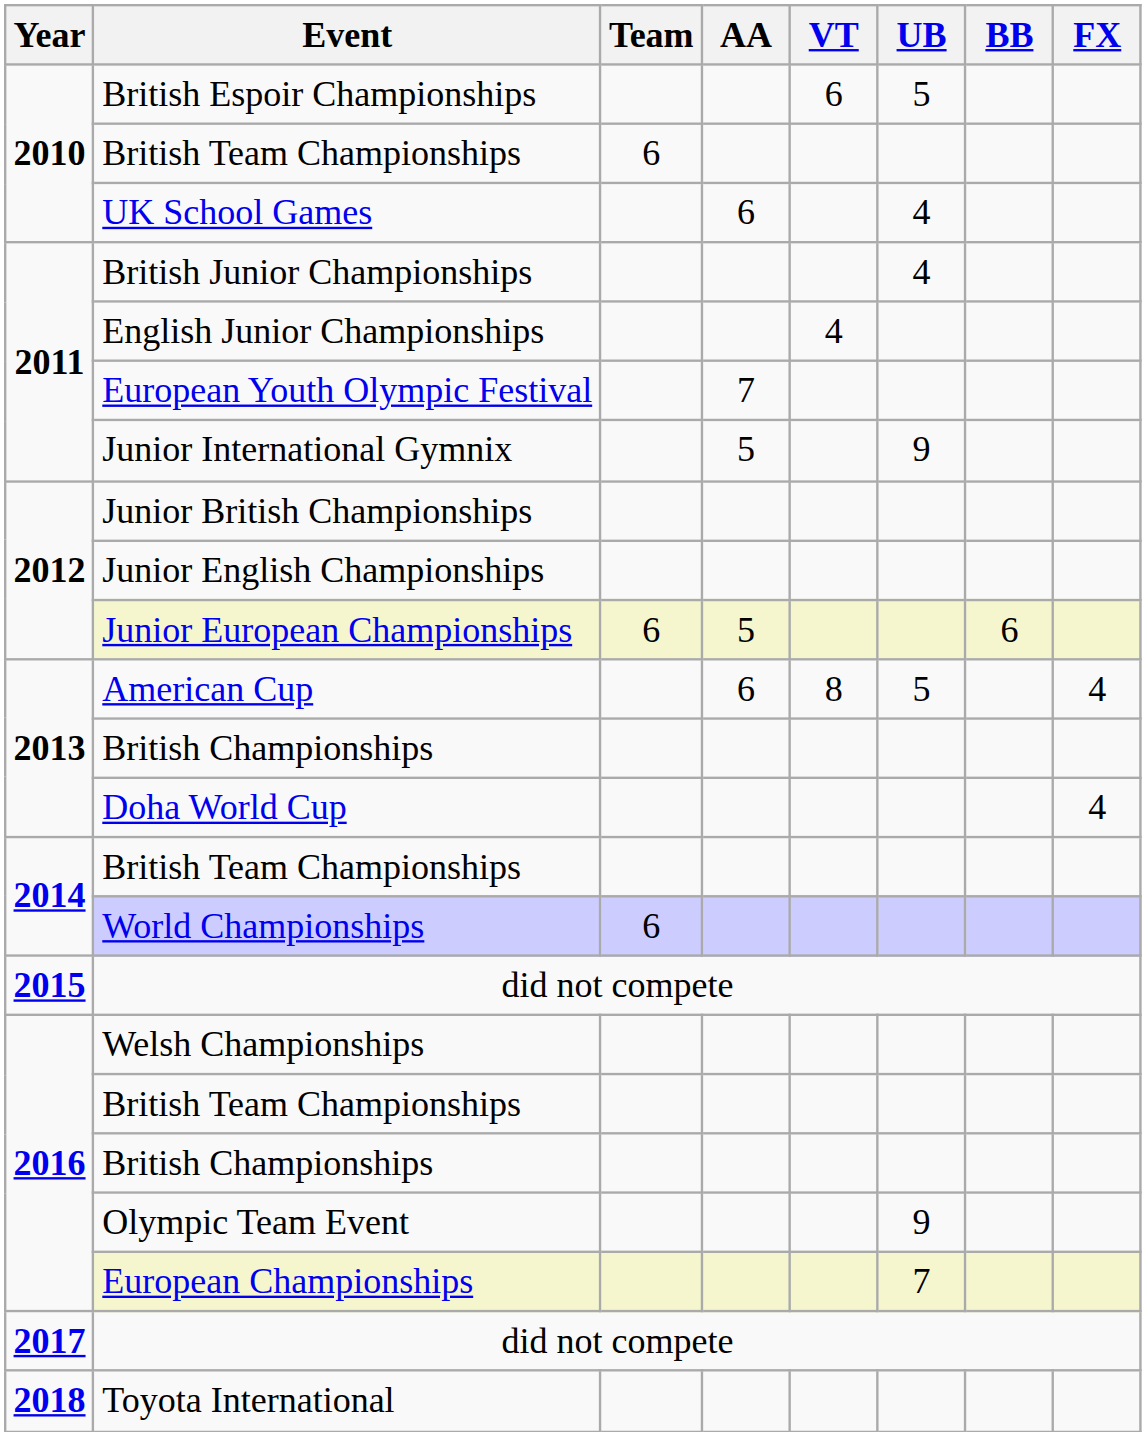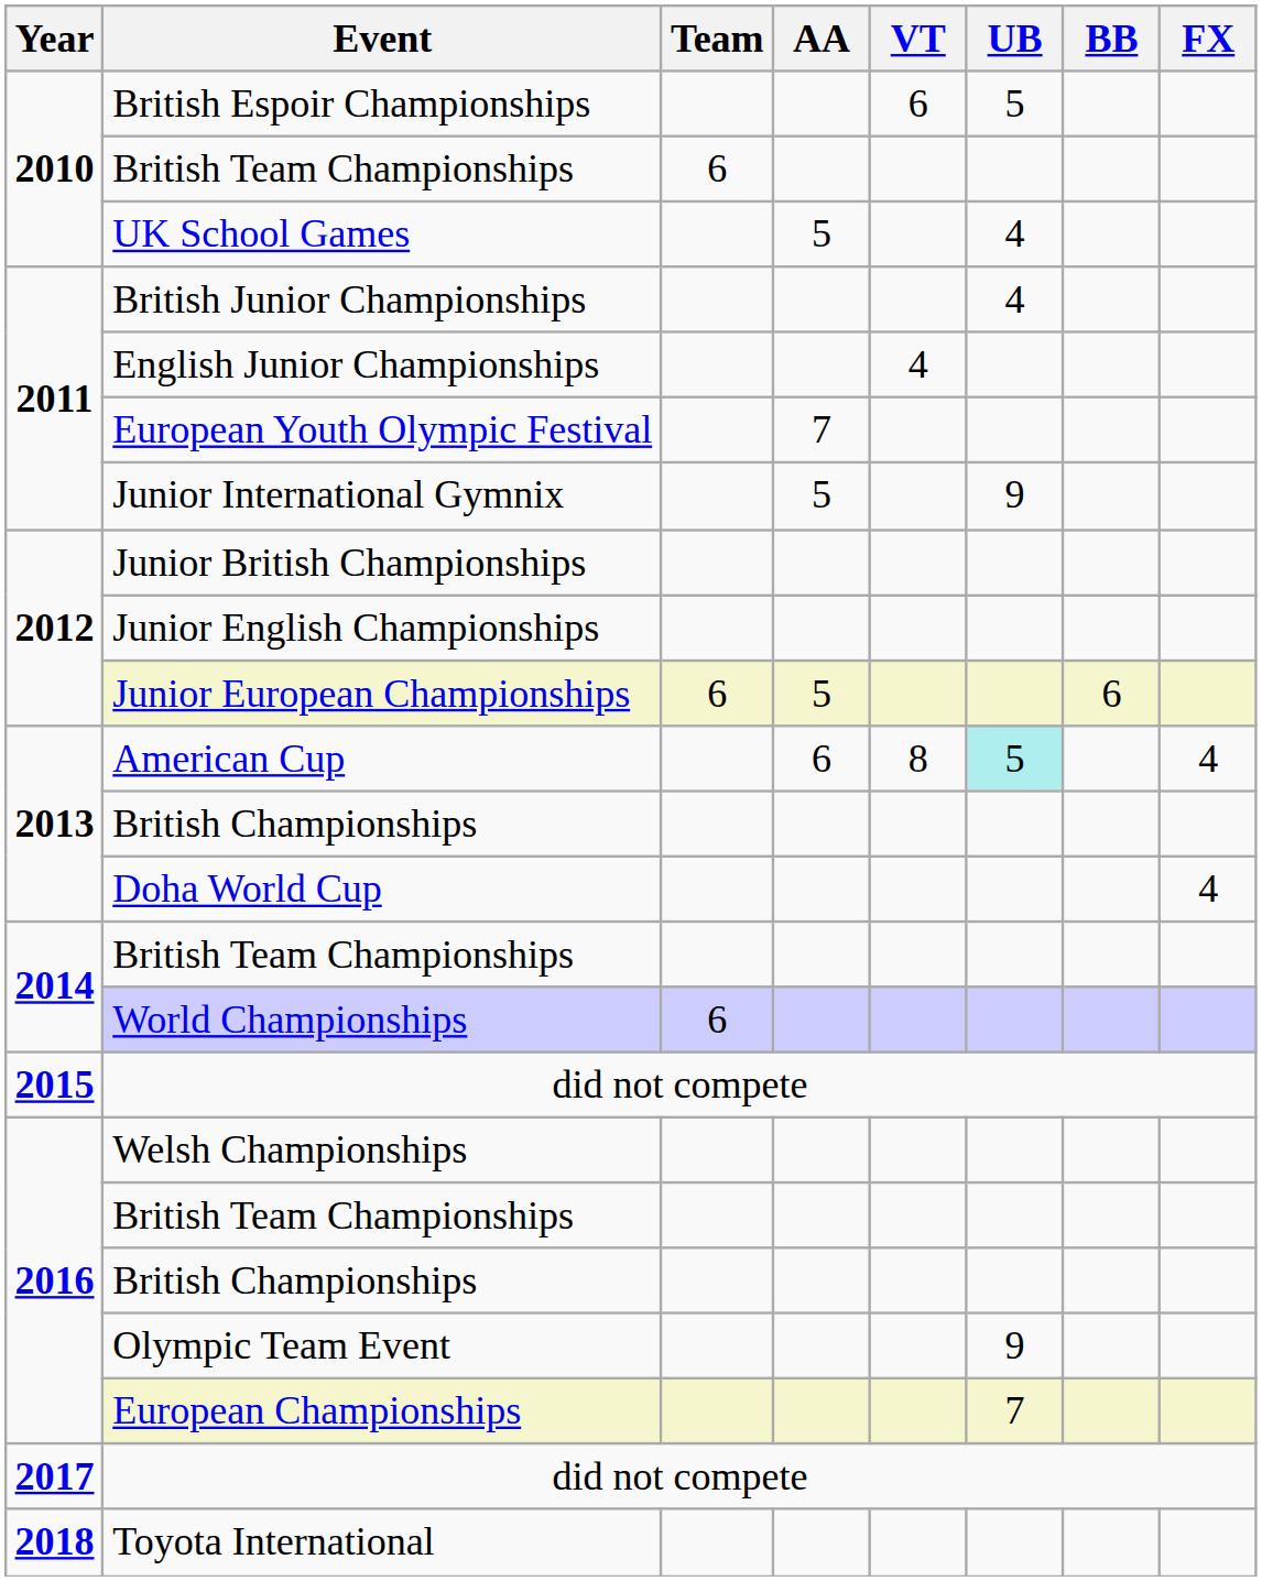 <table class="wikitable" style="text-align:center; font-size:95%;">
 <tr>
 <th align=center>Year</th>
 <th align=center>Event</th>
 <th style="width:30px;">Team</th>
 <th style="width:30px;">AA</th>
 <th style="width:30px;"><a href='#'>VT</a></th>
 <th style="width:30px;"><a href='#'>UB</a></th>
 <th style="width:30px;"><a href='#'>BB</a></th>
 <th style="width:30px;"><a href='#'>FX</a></th>
 </tr>
 <tr>
 <td rowspan="3"><strong>2010</strong></td>
 <td align=left>British Espoir Championships</td>
 <td></td>
 <td></td>
 <td>6</td>
 <td>5</td>
 <td></td>
 <td></td>
 </tr>
 <tr>
 <td align=left>British Team Championships</td>
 <td>6</td>
 <td></td>
 <td></td>
 <td></td>
 <td></td>
 <td></td>
 </tr>
 <tr>
 <td align=left><a href='#'>UK School Games</a></td>
 <td></td>
-<td>6</td>
+<td>5</td>
 <td></td>
 <td>4</td>
 <td></td>
 <td></td>
 </tr>
 <tr>
 <td rowspan="4"><strong>2011</strong></td>
 <td align=left>British Junior Championships</td>
 <td></td>
 <td></td>
 <td></td>
 <td>4</td>
 <td></td>
 <td></td>
 </tr>
 <tr>
 <td align=left>English Junior Championships</td>
 <td></td>
 <td></td>
 <td>4</td>
 <td></td>
 <td></td>
 <td></td>
 </tr>
 <tr>
 <td align=left><a href='#'>European Youth Olympic Festival</a></td>
 <td></td>
 <td>7</td>
 <td></td>
 <td></td>
 <td></td>
 <td></td>
 </tr>
 <tr>
 <td align=left>Junior International Gymnix</td>
 <td></td>
 <td>5</td>
 <td></td>
 <td>9</td>
 <td></td>
 <td></td>
 </tr>
 <tr>
 <td rowspan="3"><strong>2012</strong></td>
 <td align=left>Junior British Championships</td>
 <td></td>
 <td></td>
 <td></td>
 <td></td>
 <td></td>
 <td></td>
 </tr>
 <tr>
 <td align=left>Junior English Championships</td>
 <td></td>
 <td></td>
 <td></td>
 <td></td>
 <td></td>
 <td></td>
 </tr>
 <tr bgcolor=#F5F6CE>
 <td align=left><a href='#'>Junior European Championships</a></td>
 <td>6</td>
 <td>5</td>
 <td></td>
 <td></td>
 <td>6</td>
 <td></td>
 </tr>
 <tr>
 <td rowspan="3"><strong>2013</strong></td>
 <td align=left><a href='#'>American Cup</a></td>
 <td></td>
 <td>6</td>
 <td>8</td>
-<td>5</td>
+<td style="background: paleturquoise;">5</td>
 <td></td>
 <td>4</td>
 </tr>
 <tr>
 <td align=left>British Championships</td>
 <td></td>
 <td></td>
 <td></td>
 <td></td>
 <td></td>
 <td></td>
 </tr>
 <tr>
 <td align=left><a href='#'>Doha World Cup</a></td>
 <td></td>
 <td></td>
 <td></td>
 <td></td>
 <td></td>
 <td>4</td>
 </tr>
 <tr>
 <td rowspan="2"><strong><a href='#'>2014</a></strong></td>
 <td align=left>British Team Championships</td>
 <td></td>
 <td></td>
 <td></td>
 <td></td>
 <td></td>
 <td></td>
 </tr>
 <tr bgcolor=#CCCCFF>
 <td align=left><a href='#'>World Championships</a></td>
 <td>6</td>
 <td></td>
 <td></td>
 <td></td>
 <td></td>
 <td></td>
 </tr>
 <tr>
 <td rowspan="1"><strong><a href='#'>2015</a></strong></td>
 <td colspan=7>did not compete</td>
 </tr>
 <tr>
 <td rowspan="5"><strong><a href='#'>2016</a></strong></td>
 <td align=left>Welsh Championships</td>
 <td></td>
 <td></td>
 <td></td>
 <td></td>
 <td></td>
 <td></td>
 </tr>
 <tr>
 <td align=left>British Team Championships</td>
 <td></td>
 <td></td>
 <td></td>
 <td></td>
 <td></td>
 <td></td>
 </tr>
 <tr>
 <td align=left>British Championships</td>
 <td></td>
 <td></td>
 <td></td>
 <td></td>
 <td></td>
 <td></td>
 </tr>
 <tr>
 <td align=left>Olympic Team Event</td>
 <td></td>
 <td></td>
 <td></td>
 <td>9</td>
 <td></td>
 <td></td>
 </tr>
 <tr bgcolor=#F5F6CE>
 <td align=left><a href='#'>European Championships</a></td>
 <td></td>
 <td></td>
 <td></td>
 <td>7</td>
 <td></td>
 <td></td>
 </tr>
 <tr>
 <td rowspan="1"><strong><a href='#'>2017</a></strong></td>
 <td colspan=7>did not compete</td>
 </tr>
 <tr>
 <td rowspan="1"><strong><a href='#'>2018</a></strong></td>
 <td align=left>Toyota International</td>
 <td></td>
 <td></td>
 <td></td>
 <td></td>
 <td></td>
 <td></td>
 </tr>
 </table>
